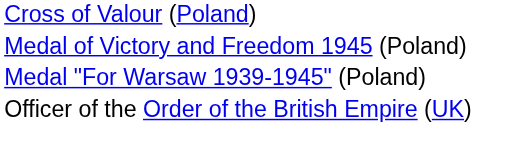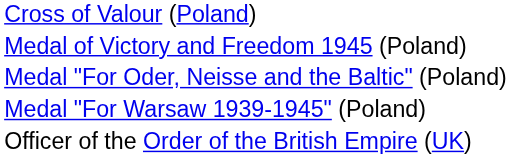 <table>
 <tr>
 <td></td>
 <td><a href='#'>Cross of Valour</a> (<a href='#'>Poland</a>)</td>
 </tr>
 <tr>
 <td></td>
 <td><a href='#'>Medal of Victory and Freedom 1945</a> (Poland)</td>
+</tr>
+<tr>
+<td></td>
+<td><a href='#'>Medal "For Oder, Neisse and the Baltic"</a> (Poland)</td>
 </tr>
 <tr>
 <td></td>
 <td><a href='#'>Medal "For Warsaw 1939-1945"</a> (Poland)</td>
 </tr>
 <tr>
 <td></td>
 <td>Officer of the <a href='#'>Order of the British Empire</a> (<a href='#'>UK</a>)</td>
 </tr>
 <tr>
 </tr>
 </table>
